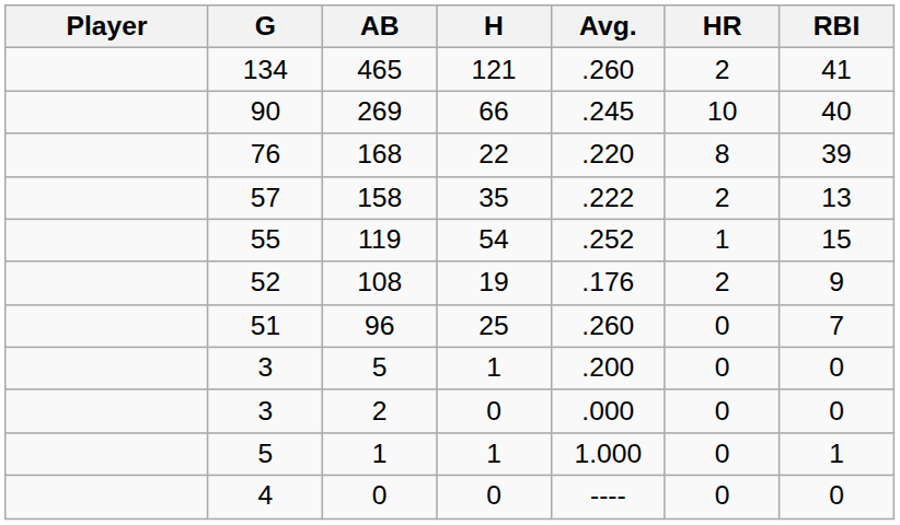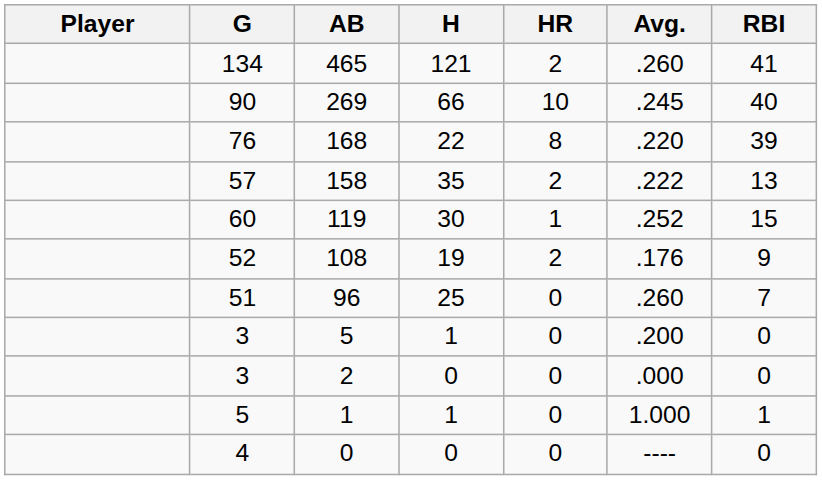 <table class="wikitable sortable">
 <tr>
 <th bgcolor="#DDDDFF" width="16%">Player</th>
 <th bgcolor="#DDDDFF" width="9%">G</th>
 <th bgcolor="#DDDDFF" width="9%">AB</th>
 <th bgcolor="#DDDDFF" width="9%">H</th>
+<th bgcolor="#DDDDFF" width="9%">HR</th>
 <th bgcolor="#DDDDFF" width="9%">Avg.</th>
-<th bgcolor="#DDDDFF" width="9%">HR</th>
 <th bgcolor="#DDDDFF" width="9%">RBI</th>
 </tr>
 <tr align="center">
 <td></td>
 <td>134</td>
 <td>465</td>
 <td>121</td>
+<td>2</td>
 <td>.260</td>
-<td>2</td>
 <td>41</td>
 </tr>
 <tr align="center">
 <td></td>
 <td>90</td>
 <td>269</td>
 <td>66</td>
+<td>10</td>
 <td>.245</td>
-<td>10</td>
 <td>40</td>
 </tr>
 <tr align="center">
 <td></td>
 <td>76</td>
 <td>168</td>
 <td>22</td>
+<td>8</td>
 <td>.220</td>
-<td>8</td>
 <td>39</td>
 </tr>
 <tr align="center">
 <td></td>
 <td>57</td>
 <td>158</td>
 <td>35</td>
+<td>2</td>
 <td>.222</td>
-<td>2</td>
 <td>13</td>
 </tr>
 <tr align="center">
 <td></td>
-<td>55</td>
+<td>60</td>
 <td>119</td>
-<td>54</td>
+<td>30</td>
+<td>1</td>
 <td>.252</td>
-<td>1</td>
 <td>15</td>
 </tr>
 <tr align="center">
 <td></td>
 <td>52</td>
 <td>108</td>
 <td>19</td>
+<td>2</td>
 <td>.176</td>
-<td>2</td>
 <td>9</td>
 </tr>
 <tr align="center">
 <td></td>
 <td>51</td>
 <td>96</td>
 <td>25</td>
+<td>0</td>
 <td>.260</td>
-<td>0</td>
 <td>7</td>
 </tr>
 <tr align="center">
 <td></td>
 <td>3</td>
 <td>5</td>
 <td>1</td>
+<td>0</td>
 <td>.200</td>
-<td>0</td>
 <td>0</td>
 </tr>
 <tr align="center">
 <td></td>
 <td>3</td>
 <td>2</td>
 <td>0</td>
+<td>0</td>
 <td>.000</td>
-<td>0</td>
 <td>0</td>
 </tr>
 <tr align="center">
 <td></td>
 <td>5</td>
 <td>1</td>
 <td>1</td>
+<td>0</td>
 <td>1.000</td>
-<td>0</td>
 <td>1</td>
 </tr>
 <tr align="center">
 <td></td>
 <td>4</td>
 <td>0</td>
 <td>0</td>
+<td>0</td>
 <td>----</td>
-<td>0</td>
 <td>0</td>
 </tr>
 </table>
